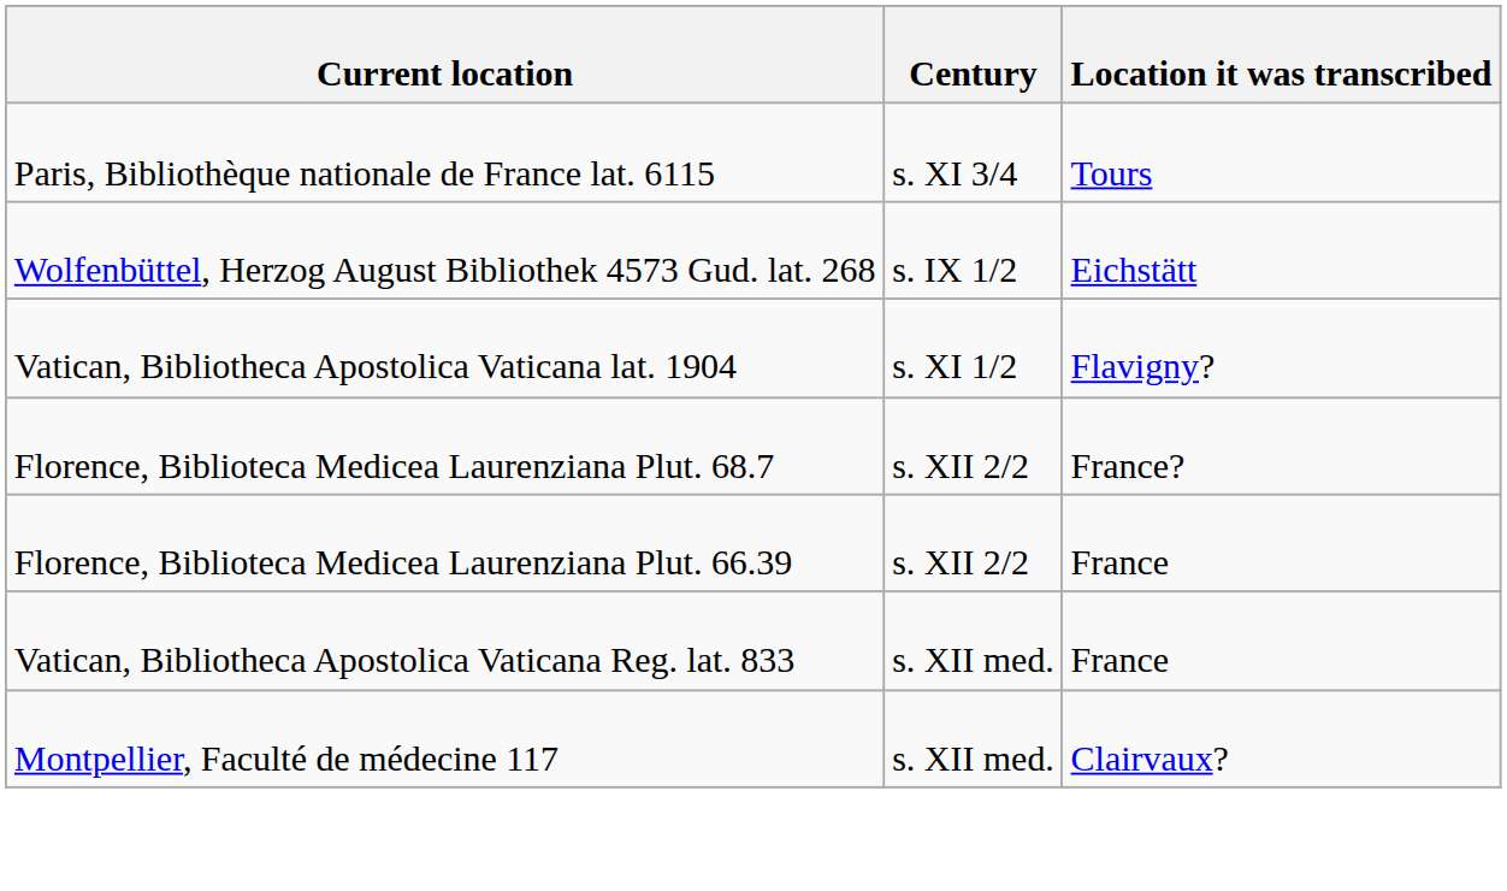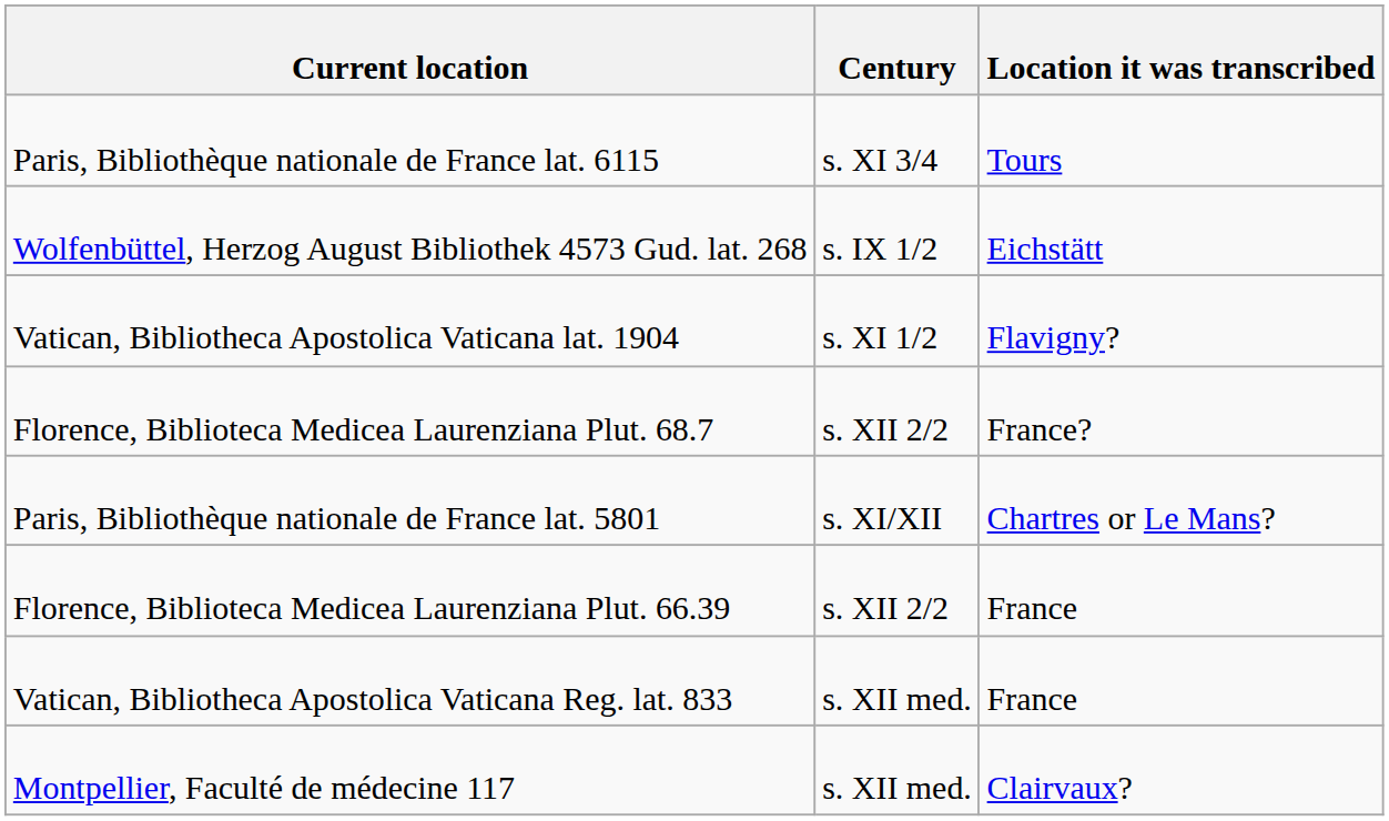 <table class="wikitable">
 <tr>
 <th><br>Current location</th>
 <th><br>Century</th>
 <th><br>Location it was transcribed</th>
 </tr>
 <tr>
 <td><br>Paris, Bibliothèque nationale de France lat. 6115</td>
 <td><br>s. XI 3/4</td>
 <td><br><a href='#'>Tours</a></td>
 </tr>
 <tr>
 <td><br><a href='#'>Wolfenbüttel</a>, Herzog August Bibliothek 4573 Gud. lat. 268</td>
 <td><br>s. IX 1/2</td>
 <td><br><a href='#'>Eichstätt</a></td>
 </tr>
 <tr>
 <td><br>Vatican, Bibliotheca Apostolica Vaticana lat. 1904</td>
 <td><br>s. XI 1/2</td>
 <td><br><a href='#'>Flavigny</a>?</td>
 </tr>
 <tr>
 <td><br>Florence, Biblioteca Medicea Laurenziana Plut. 68.7</td>
 <td><br>s. XII 2/2</td>
 <td><br>France?</td>
 </tr>
 <tr>
+<td><br>Paris, Bibliothèque nationale de France lat. 5801</td>
+<td><br>s. XI/XII</td>
+<td><br><a href='#'>Chartres</a> or <a href='#'>Le Mans</a>?</td>
+</tr>
+<tr>
 <td><br>Florence, Biblioteca Medicea Laurenziana Plut. 66.39</td>
 <td><br>s. XII 2/2</td>
 <td><br>France</td>
 </tr>
 <tr>
 <td><br>Vatican, Bibliotheca Apostolica Vaticana Reg. lat. 833</td>
 <td><br>s. XII med.</td>
 <td><br>France</td>
 </tr>
 <tr>
 <td><br><a href='#'>Montpellier</a>, Faculté de médecine 117</td>
 <td><br>s. XII med.</td>
 <td><br><a href='#'>Clairvaux</a>?</td>
 </tr>
 </table>
